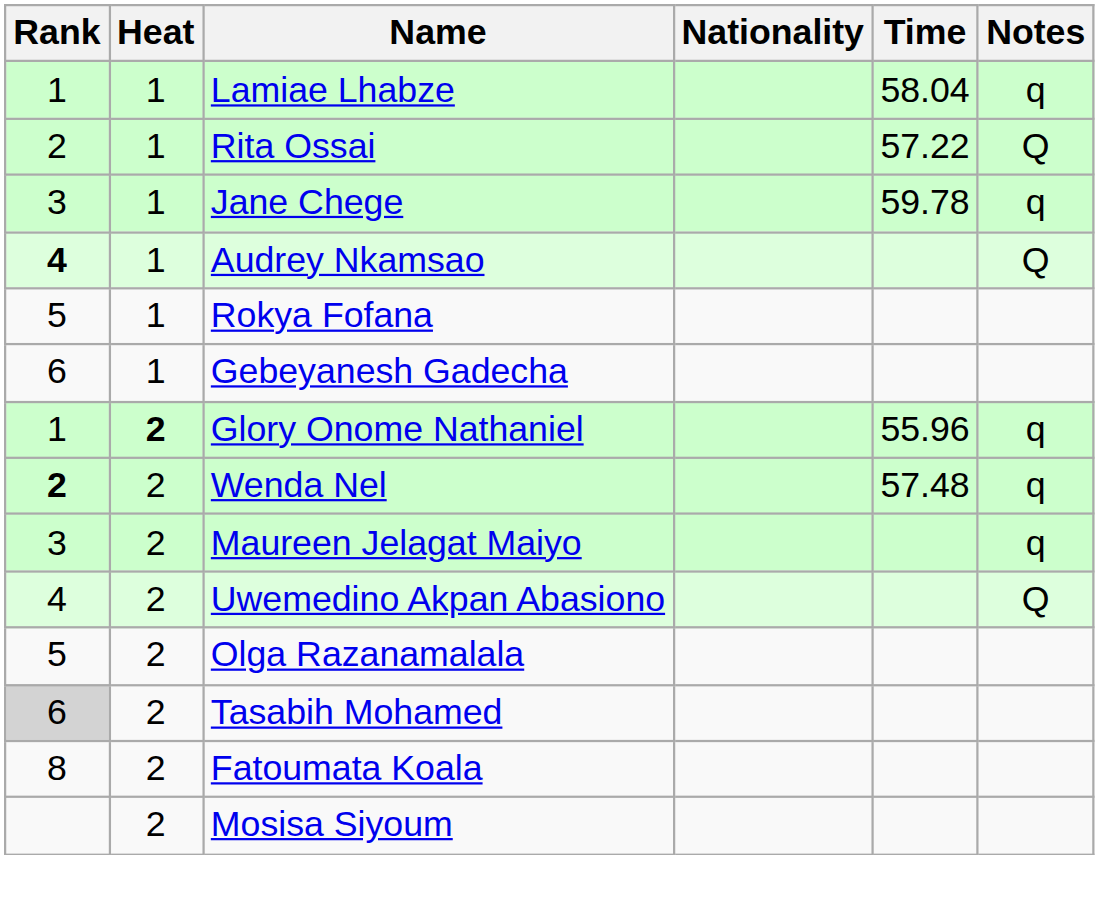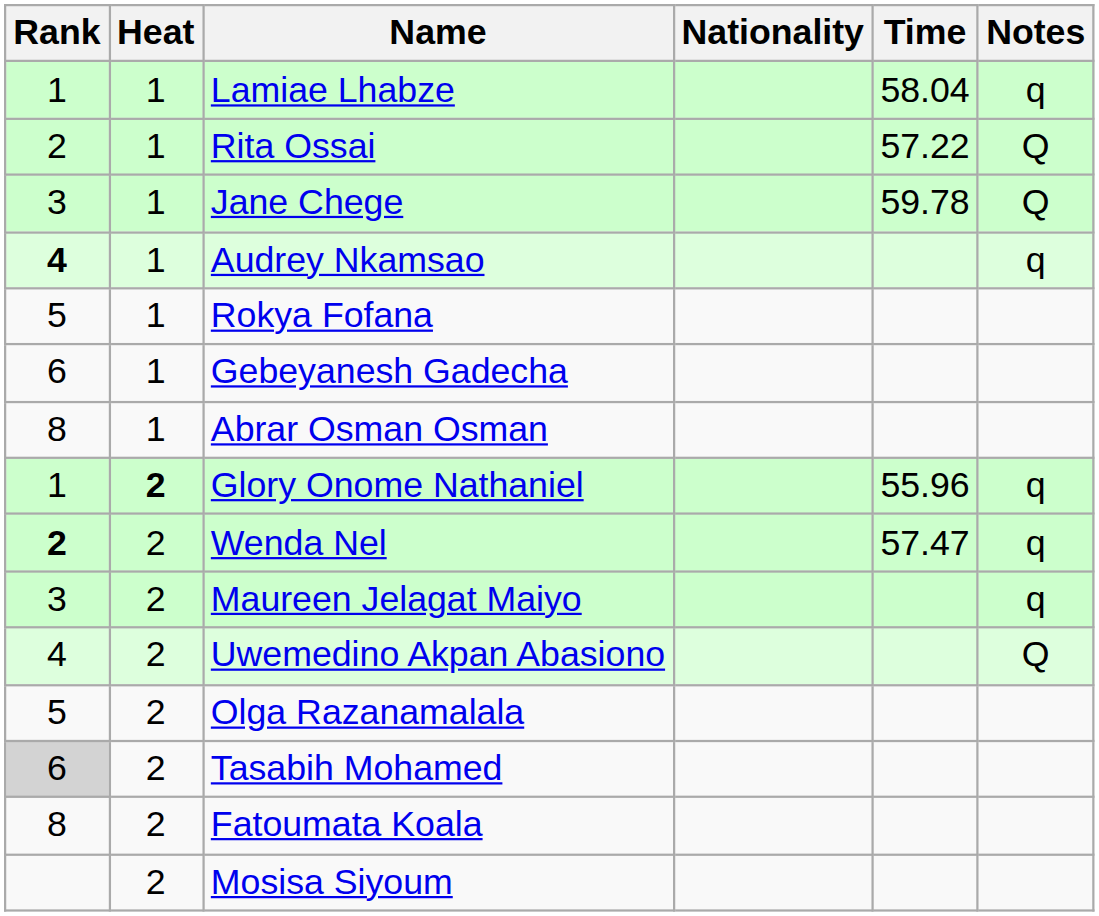 <table class="wikitable sortable" style="text-align:center">
 <tr>
 <th>Rank</th>
 <th>Heat</th>
 <th>Name</th>
 <th>Nationality</th>
 <th>Time</th>
 <th>Notes</th>
 </tr>
 <tr bgcolor=ccffcc>
 <td>1</td>
 <td>1</td>
 <td align=left><a href='#'>Lamiae Lhabze</a></td>
 <td align=left></td>
 <td>58.04</td>
 <td>q</td>
 </tr>
 <tr bgcolor=ccffcc>
 <td>2</td>
 <td>1</td>
 <td align=left><a href='#'>Rita Ossai</a></td>
 <td align=left></td>
 <td>57.22</td>
 <td>Q</td>
 </tr>
 <tr bgcolor=ccffcc>
 <td>3</td>
 <td>1</td>
 <td align=left><a href='#'>Jane Chege</a></td>
 <td align=left></td>
 <td>59.78</td>
-<td>q</td>
+<td>Q</td>
 </tr>
 <tr bgcolor=ddffdd>
 <td><strong>4</strong></td>
 <td>1</td>
 <td align=left><a href='#'>Audrey Nkamsao</a></td>
 <td align=left></td>
 <td></td>
-<td>Q</td>
+<td>q</td>
 </tr>
 <tr>
 <td>5</td>
 <td>1</td>
 <td align=left><a href='#'>Rokya Fofana</a></td>
 <td align=left></td>
 <td></td>
 <td></td>
 </tr>
 <tr>
 <td>6</td>
 <td>1</td>
 <td align=left><a href='#'>Gebeyanesh Gadecha</a></td>
 <td align=left></td>
 <td></td>
 <td></td>
 </tr>
+<tr>
+<td>8</td>
+<td>1</td>
+<td align=left><a href='#'>Abrar Osman Osman</a></td>
+<td align=left></td>
+<td></td>
+<td></td>
+</tr>
 <tr bgcolor=ccffcc>
 <td>1</td>
 <td><strong>2</strong></td>
 <td align=left><a href='#'>Glory Onome Nathaniel</a></td>
 <td align=left></td>
 <td>55.96</td>
 <td>q</td>
 </tr>
 <tr bgcolor=ccffcc>
 <td><strong>2</strong></td>
 <td>2</td>
 <td align=left><a href='#'>Wenda Nel</a></td>
 <td align=left></td>
-<td>57.48</td>
+<td>57.47</td>
 <td>q</td>
 </tr>
 <tr bgcolor=ccffcc>
 <td>3</td>
 <td>2</td>
 <td align=left><a href='#'>Maureen Jelagat Maiyo</a></td>
 <td align=left></td>
 <td></td>
 <td>q</td>
 </tr>
 <tr bgcolor=ddffdd>
 <td>4</td>
 <td>2</td>
 <td align=left><a href='#'>Uwemedino Akpan Abasiono</a></td>
 <td align=left></td>
 <td></td>
 <td>Q</td>
 </tr>
 <tr>
 <td>5</td>
 <td>2</td>
 <td align=left><a href='#'>Olga Razanamalala</a></td>
 <td align=left></td>
 <td></td>
 <td></td>
 </tr>
 <tr>
 <td style="background: lightgrey;">6</td>
 <td>2</td>
 <td align=left><a href='#'>Tasabih Mohamed</a></td>
 <td align=left></td>
 <td></td>
 <td></td>
 </tr>
 <tr>
 <td>8</td>
 <td>2</td>
 <td align=left><a href='#'>Fatoumata Koala</a></td>
 <td align=left></td>
 <td></td>
 <td></td>
 </tr>
 <tr>
 <td></td>
 <td>2</td>
 <td align=left><a href='#'>Mosisa Siyoum</a></td>
 <td align=left></td>
 <td></td>
 <td></td>
 </tr>
 </table>
